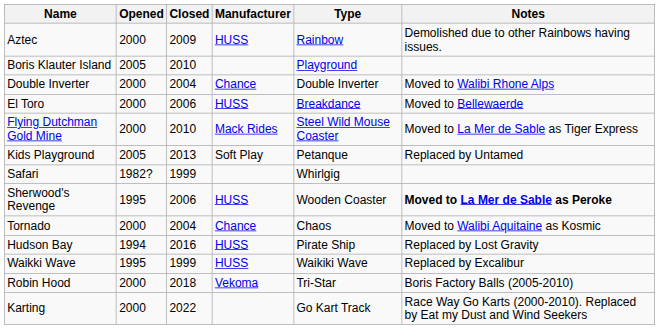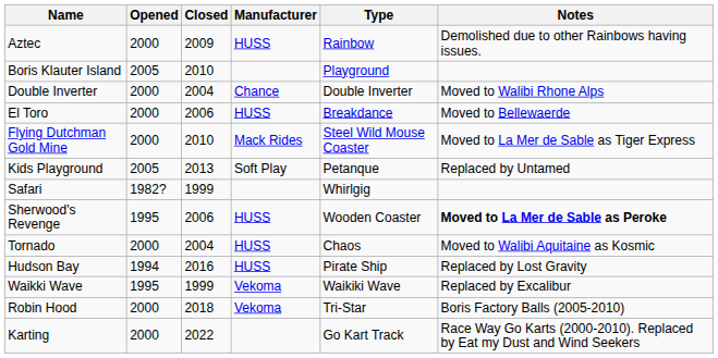 <table class="wikitable sortable">
 <tr>
 <th>Name</th>
 <th>Opened</th>
 <th>Closed</th>
 <th>Manufacturer</th>
 <th>Type</th>
 <th>Notes</th>
 </tr>
 <tr>
 <td>Aztec</td>
 <td>2000</td>
 <td>2009</td>
 <td><a href='#'>HUSS</a></td>
 <td><a href='#'>Rainbow</a></td>
 <td>Demolished due to other Rainbows having issues.</td>
 </tr>
 <tr>
 <td>Boris Klauter Island</td>
 <td>2005</td>
 <td>2010</td>
 <td></td>
 <td><a href='#'>Playground</a></td>
 <td></td>
 </tr>
 <tr>
 <td>Double Inverter</td>
 <td>2000</td>
 <td>2004</td>
 <td><a href='#'>Chance</a></td>
 <td>Double Inverter</td>
 <td>Moved to <a href='#'>Walibi Rhone Alps</a></td>
 </tr>
 <tr>
 <td>El Toro</td>
 <td>2000</td>
 <td>2006</td>
 <td><a href='#'>HUSS</a></td>
 <td><a href='#'>Breakdance</a></td>
 <td>Moved to <a href='#'>Bellewaerde</a></td>
 </tr>
 <tr>
 <td><a href='#'>Flying Dutchman Gold Mine</a></td>
 <td>2000</td>
 <td>2010</td>
 <td><a href='#'>Mack Rides</a></td>
 <td><a href='#'>Steel Wild Mouse Coaster</a></td>
 <td>Moved to <a href='#'>La Mer de Sable</a> as Tiger Express</td>
 </tr>
 <tr>
 <td>Kids Playground</td>
 <td>2005</td>
 <td>2013</td>
 <td>Soft Play</td>
 <td>Petanque</td>
 <td>Replaced by Untamed</td>
 </tr>
 <tr>
 <td>Safari</td>
 <td>1982?</td>
 <td>1999</td>
 <td></td>
 <td>Whirlgig</td>
 <td></td>
 </tr>
 <tr>
 <td>Sherwood's Revenge</td>
 <td>1995</td>
 <td>2006</td>
 <td><a href='#'>HUSS</a></td>
 <td>Wooden Coaster</td>
 <td><strong>Moved to <a href='#'>La Mer de Sable</a> as Peroke</strong></td>
 </tr>
 <tr>
 <td>Tornado</td>
 <td>2000</td>
 <td>2004</td>
-<td><a href='#'>Chance</a></td>
+<td><a href='#'>HUSS</a></td>
 <td>Chaos</td>
 <td>Moved to <a href='#'>Walibi Aquitaine</a> as Kosmic</td>
 </tr>
 <tr>
 <td>Hudson Bay</td>
 <td>1994</td>
 <td>2016</td>
 <td><a href='#'>HUSS</a></td>
 <td>Pirate Ship</td>
 <td>Replaced by Lost Gravity</td>
 </tr>
 <tr>
 <td>Waikki Wave</td>
 <td>1995</td>
 <td>1999</td>
-<td><a href='#'>HUSS</a></td>
+<td><a href='#'>Vekoma</a></td>
 <td>Waikiki Wave</td>
 <td>Replaced by Excalibur</td>
 </tr>
 <tr>
 <td>Robin Hood</td>
 <td>2000</td>
 <td>2018</td>
 <td><a href='#'>Vekoma</a></td>
 <td>Tri-Star</td>
 <td>Boris Factory Balls (2005-2010)</td>
 </tr>
 <tr>
 <td>Karting</td>
 <td>2000</td>
 <td>2022</td>
 <td></td>
 <td>Go Kart Track</td>
 <td>Race Way Go Karts (2000-2010). Replaced by Eat my Dust and Wind Seekers</td>
 </tr>
 </table>
